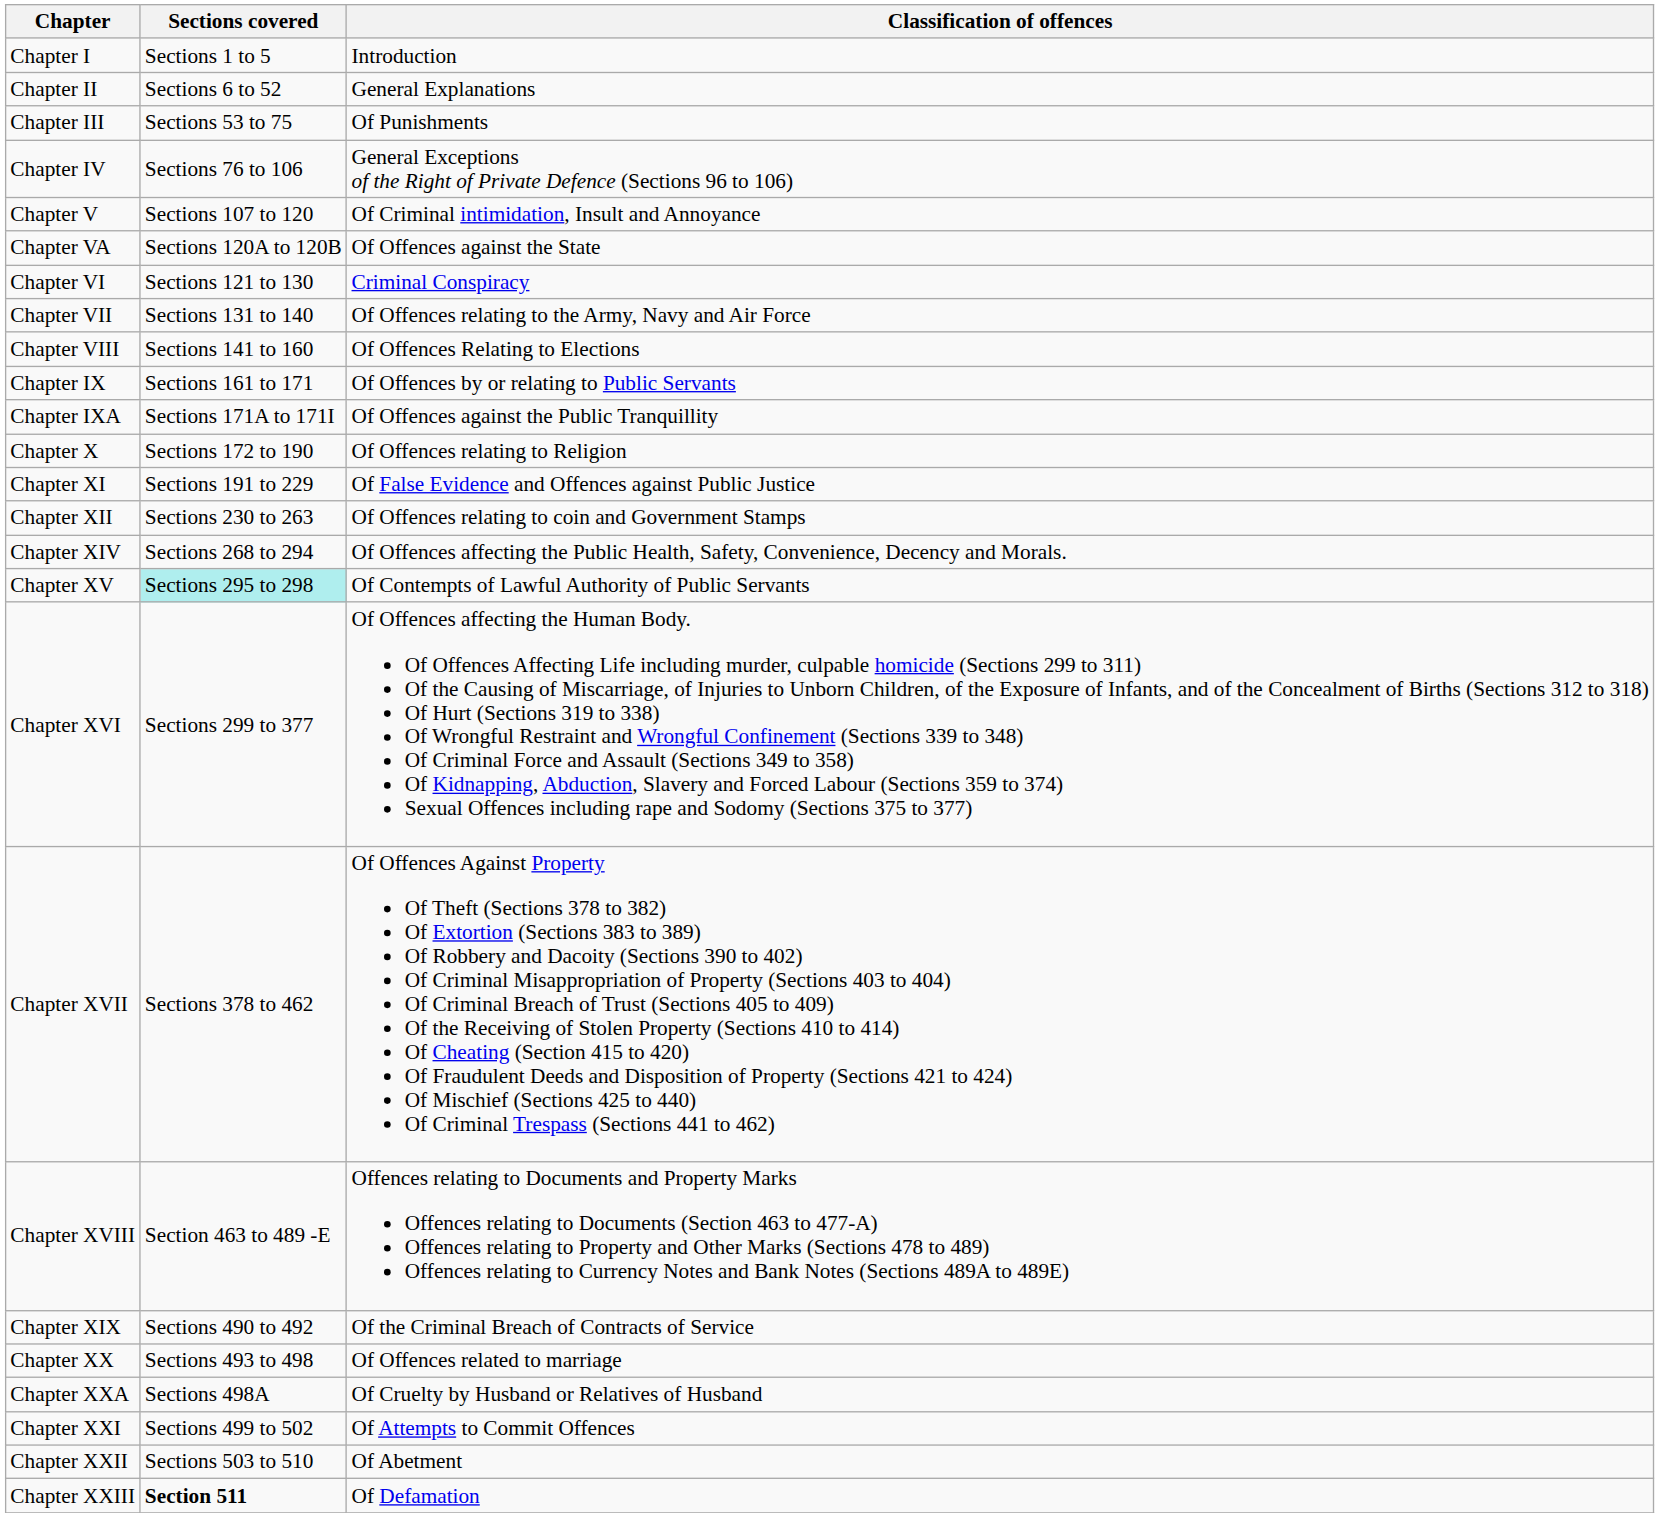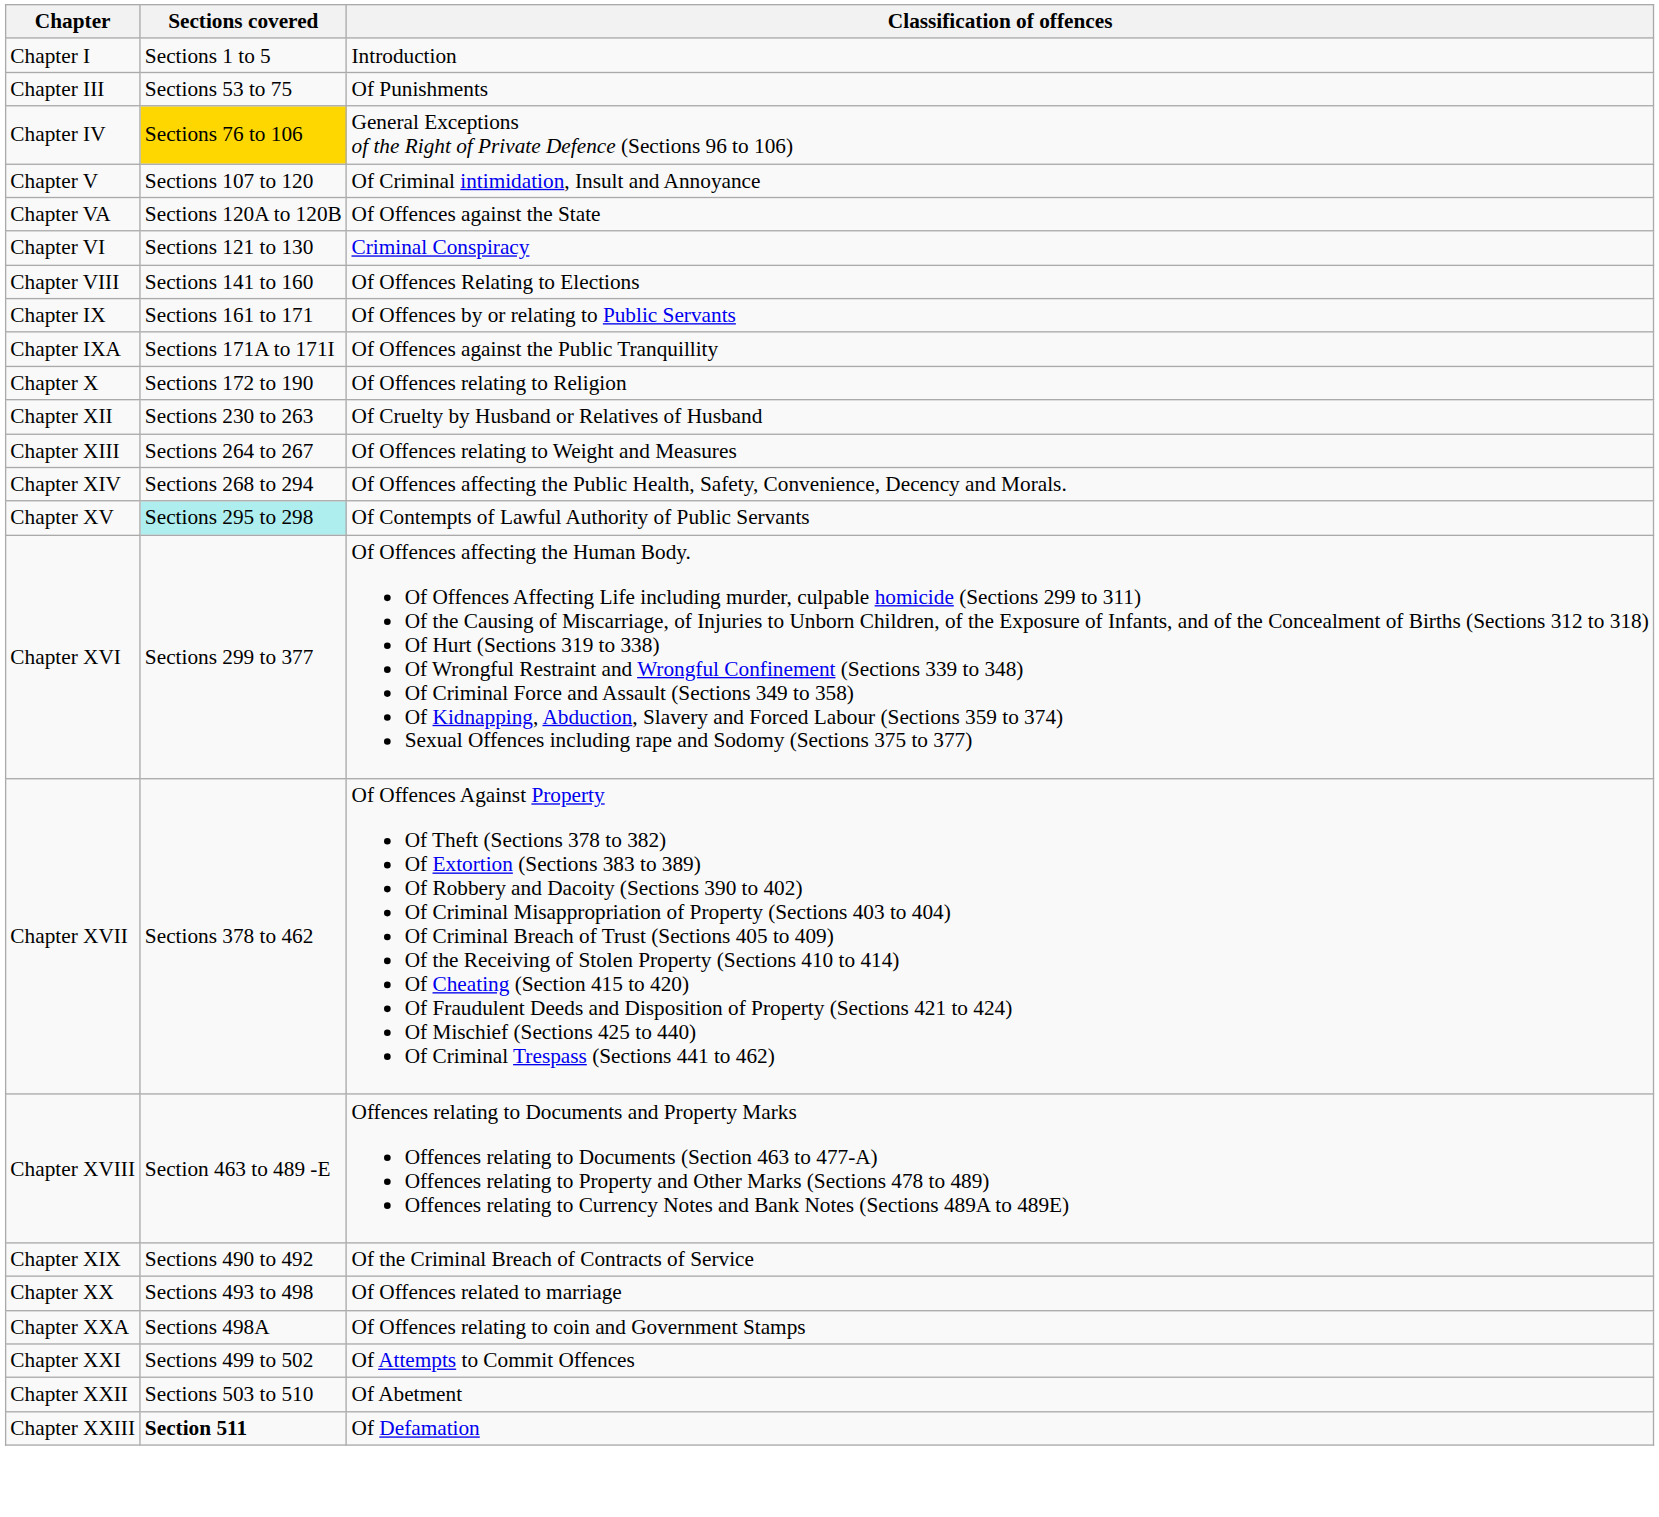 <table class="wikitable" style="margin:auto;">
 <tr>
 <th>Chapter</th>
 <th>Sections covered</th>
 <th>Classification of offences</th>
 </tr>
 <tr>
 <td>Chapter I</td>
 <td>Sections 1 to 5</td>
 <td>Introduction</td>
 </tr>
 <tr>
-<td>Chapter II</td>
-<td>Sections 6 to 52</td>
-<td>General Explanations</td>
-</tr>
-<tr>
 <td>Chapter III</td>
 <td>Sections 53 to 75</td>
 <td>Of Punishments</td>
 </tr>
 <tr>
 <td>Chapter IV</td>
-<td>Sections 76 to 106</td>
+<td style="background: gold;">Sections 76 to 106</td>
 <td>General Exceptions<br><em>of the Right of Private Defence</em> (Sections 96 to 106)</td>
 </tr>
 <tr>
 <td>Chapter V</td>
 <td>Sections 107 to 120</td>
 <td>Of Criminal <a href='#'>intimidation</a>, Insult and Annoyance</td>
 </tr>
 <tr>
 <td>Chapter VA</td>
 <td>Sections 120A to 120B</td>
 <td>Of Offences against the State</td>
 </tr>
 <tr>
 <td>Chapter VI</td>
 <td>Sections 121 to 130</td>
 <td><a href='#'>Criminal Conspiracy</a></td>
-</tr>
-<tr>
-<td>Chapter VII</td>
-<td>Sections 131 to 140</td>
-<td>Of Offences relating to the Army, Navy and Air Force</td>
 </tr>
 <tr>
 <td>Chapter VIII</td>
 <td>Sections 141 to 160</td>
 <td>Of Offences Relating to Elections</td>
 </tr>
 <tr>
 <td>Chapter IX</td>
 <td>Sections 161 to 171</td>
 <td>Of Offences by or relating to <a href='#'>Public Servants</a></td>
 </tr>
 <tr>
 <td>Chapter IXA</td>
 <td>Sections 171A to 171I</td>
 <td>Of Offences against the Public Tranquillity</td>
 </tr>
 <tr>
 <td>Chapter X</td>
 <td>Sections 172 to 190</td>
 <td>Of Offences relating to Religion</td>
 </tr>
 <tr>
-<td>Chapter XI</td>
-<td>Sections 191 to 229</td>
-<td>Of <a href='#'>False Evidence</a> and Offences against Public Justice</td>
+<td>Chapter XII</td>
+<td>Sections 230 to 263</td>
+<td>Of Cruelty by Husband or Relatives of Husband</td>
 </tr>
 <tr>
-<td>Chapter XII</td>
-<td>Sections 230 to 263</td>
-<td>Of Offences relating to coin and Government Stamps</td>
+<td>Chapter XIII</td>
+<td>Sections 264 to 267</td>
+<td>Of Offences relating to Weight and Measures</td>
 </tr>
 <tr>
 <td>Chapter XIV</td>
 <td>Sections 268 to 294</td>
 <td>Of Offences affecting the Public Health, Safety, Convenience, Decency and Morals.</td>
 </tr>
 <tr>
 <td>Chapter XV</td>
 <td style="background: paleturquoise;">Sections 295 to 298</td>
 <td>Of Contempts of Lawful Authority of Public Servants</td>
 </tr>
 <tr>
 <td>Chapter XVI</td>
 <td>Sections 299 to 377</td>
 <td>Of Offences affecting the Human Body.<br><ul><li>Of Offences Affecting Life including murder, culpable <a href='#'>homicide</a> (Sections 299 to 311)</li><li>Of the Causing of Miscarriage, of Injuries to Unborn Children, of the Exposure of Infants, and of the Concealment of Births (Sections 312 to 318)</li><li>Of Hurt (Sections 319 to 338)</li><li>Of Wrongful Restraint and <a href='#'>Wrongful Confinement</a> (Sections 339 to 348)</li><li>Of Criminal Force and Assault (Sections 349 to 358)</li><li>Of <a href='#'>Kidnapping</a>, <a href='#'>Abduction</a>, Slavery and Forced Labour (Sections 359 to 374)</li><li>Sexual Offences including rape and Sodomy (Sections 375 to 377)</li></ul></td>
 </tr>
 <tr>
 <td>Chapter XVII</td>
 <td>Sections 378 to 462</td>
 <td>Of Offences Against <a href='#'>Property</a><br><ul><li>Of Theft (Sections 378 to 382)</li><li>Of <a href='#'>Extortion</a> (Sections 383 to 389)</li><li>Of Robbery and Dacoity (Sections 390 to 402)</li><li>Of Criminal Misappropriation of Property (Sections 403 to 404)</li><li>Of Criminal Breach of Trust (Sections 405 to 409)</li><li>Of the Receiving of Stolen Property (Sections 410 to 414)</li><li>Of <a href='#'>Cheating</a> (Section 415 to 420)</li><li>Of Fraudulent Deeds and Disposition of Property (Sections 421 to 424)</li><li>Of Mischief (Sections 425 to 440)</li><li>Of Criminal <a href='#'>Trespass</a> (Sections 441 to 462)</li></ul></td>
 </tr>
 <tr>
 <td>Chapter XVIII</td>
 <td>Section 463 to 489 -E</td>
 <td>Offences relating to Documents and Property Marks<br><ul><li>Offences relating to Documents (Section 463 to 477-A)</li><li>Offences relating to Property and Other Marks (Sections 478 to 489)</li><li>Offences relating to Currency Notes and Bank Notes (Sections 489A to 489E)</li></ul></td>
 </tr>
 <tr>
 <td>Chapter XIX</td>
 <td>Sections 490 to 492</td>
 <td>Of the Criminal Breach of Contracts of Service</td>
 </tr>
 <tr>
 <td>Chapter XX</td>
 <td>Sections 493 to 498</td>
 <td>Of Offences related to marriage</td>
 </tr>
 <tr>
 <td>Chapter XXA</td>
 <td>Sections 498A</td>
-<td>Of Cruelty by Husband or Relatives of Husband</td>
+<td>Of Offences relating to coin and Government Stamps</td>
 </tr>
 <tr>
 <td>Chapter XXI</td>
 <td>Sections 499 to 502</td>
 <td>Of <a href='#'>Attempts</a> to Commit Offences</td>
 </tr>
 <tr>
 <td>Chapter XXII</td>
 <td>Sections 503 to 510</td>
 <td>Of Abetment</td>
 </tr>
 <tr>
 <td>Chapter XXIII</td>
 <td><strong>Section 511</strong></td>
 <td>Of <a href='#'>Defamation</a></td>
 </tr>
 </table>
